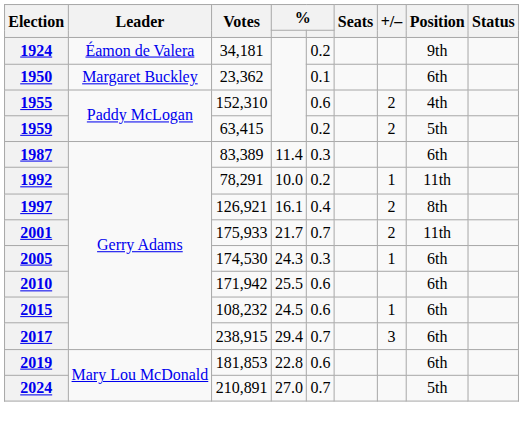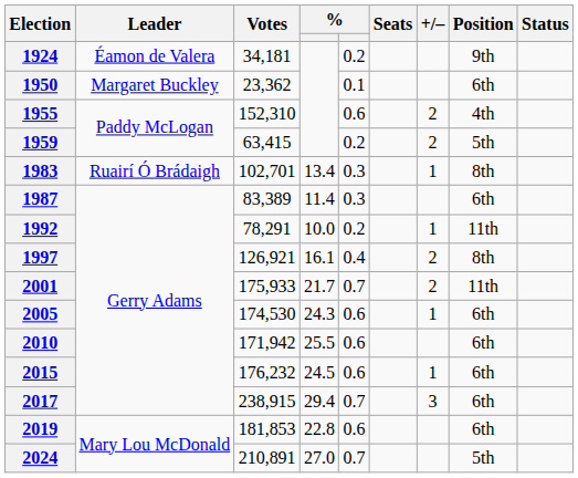 <table class="wikitable" style="font-size:97%; text-align:center;">
 <tr>
 <th rowspan=2>Election</th>
 <th rowspan=2>Leader</th>
 <th rowspan=2>Votes</th>
 <th colspan=2>%</th>
 <th rowspan=2>Seats<br></th>
 <th rowspan=2>+/–</th>
 <th rowspan=2>Position</th>
 <th rowspan=2>Status</th>
 </tr>
 <tr>
 <th></th>
 <th></th>
 </tr>
 <tr>
 <th><a href='#'>1924</a></th>
 <td><a href='#'>Éamon de Valera</a></td>
 <td>34,181</td>
 <td rowspan=4></td>
 <td>0.2</td>
 <td></td>
 <td></td>
 <td> 9th</td>
 <td></td>
 </tr>
 <tr>
 <th><a href='#'>1950</a></th>
 <td><a href='#'>Margaret Buckley</a></td>
 <td>23,362</td>
 <td>0.1</td>
 <td></td>
 <td></td>
 <td> 6th</td>
 <td></td>
 </tr>
 <tr>
 <th><a href='#'>1955</a></th>
 <td rowspan="2"><a href='#'>Paddy McLogan</a></td>
 <td>152,310</td>
 <td>0.6</td>
 <td></td>
 <td> 2</td>
 <td> 4th</td>
 <td></td>
 </tr>
 <tr>
 <th><a href='#'>1959</a></th>
 <td>63,415</td>
 <td>0.2</td>
 <td></td>
 <td> 2</td>
 <td> 5th</td>
 <td></td>
 </tr>
 <tr>
+<th><a href='#'>1983</a></th>
+<td><a href='#'>Ruairí Ó Brádaigh</a></td>
+<td>102,701</td>
+<td>13.4</td>
+<td>0.3</td>
+<td></td>
+<td> 1</td>
+<td> 8th</td>
+<td></td>
+</tr>
+<tr>
 <th><a href='#'>1987</a></th>
 <td rowspan="8"><a href='#'>Gerry Adams</a></td>
 <td>83,389</td>
 <td>11.4</td>
 <td>0.3</td>
 <td></td>
 <td></td>
 <td> 6th</td>
 <td></td>
 </tr>
 <tr>
 <th><a href='#'>1992</a></th>
 <td>78,291</td>
 <td>10.0</td>
 <td>0.2</td>
 <td></td>
 <td> 1</td>
 <td> 11th</td>
 <td></td>
 </tr>
 <tr>
 <th><a href='#'>1997</a></th>
 <td>126,921</td>
 <td>16.1</td>
 <td>0.4</td>
 <td></td>
 <td> 2</td>
 <td> 8th</td>
 <td></td>
 </tr>
 <tr>
 <th><a href='#'>2001</a></th>
 <td>175,933</td>
 <td>21.7</td>
 <td>0.7</td>
 <td></td>
 <td> 2</td>
 <td> 11th</td>
 <td></td>
 </tr>
 <tr>
 <th><a href='#'>2005</a></th>
 <td>174,530</td>
 <td>24.3</td>
-<td>0.3</td>
+<td>0.6</td>
 <td></td>
 <td> 1</td>
 <td> 6th</td>
 <td></td>
 </tr>
 <tr>
 <th><a href='#'>2010</a></th>
 <td>171,942</td>
 <td>25.5</td>
 <td>0.6</td>
 <td></td>
 <td></td>
 <td> 6th</td>
 <td></td>
 </tr>
 <tr>
 <th><a href='#'>2015</a></th>
-<td>108,232</td>
+<td>176,232</td>
 <td>24.5</td>
 <td>0.6</td>
 <td></td>
 <td>  1</td>
 <td> 6th</td>
 <td></td>
 </tr>
 <tr>
 <th><a href='#'>2017</a></th>
 <td>238,915</td>
 <td>29.4</td>
 <td>0.7</td>
 <td></td>
 <td> 3</td>
 <td> 6th</td>
 <td></td>
 </tr>
 <tr>
 <th><a href='#'>2019</a></th>
 <td rowspan="2"><a href='#'>Mary Lou McDonald</a></td>
 <td>181,853</td>
 <td>22.8</td>
 <td>0.6</td>
 <td></td>
 <td></td>
 <td> 6th</td>
 <td></td>
 </tr>
 <tr>
 <th><a href='#'>2024</a></th>
 <td>210,891</td>
 <td>27.0</td>
 <td>0.7</td>
 <td></td>
 <td></td>
 <td> 5th</td>
 <td></td>
 </tr>
 </table>
